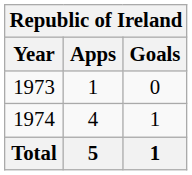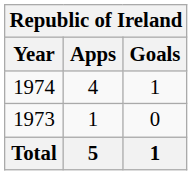 <table class="wikitable" style="text-align:center">
 <tr>
 <th colspan=3>Republic of Ireland</th>
 </tr>
 <tr>
 <th>Year</th>
 <th>Apps</th>
 <th>Goals</th>
 </tr>
 <tr>
+<td>1974</td>
+<td>4</td>
+<td>1</td>
+</tr>
+<tr>
 <td>1973</td>
 <td>1</td>
 <td>0</td>
-</tr>
-<tr>
-<td>1974</td>
-<td>4</td>
-<td>1</td>
 </tr>
 <tr>
 <th>Total</th>
 <th>5</th>
 <th>1</th>
 </tr>
 </table>
